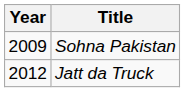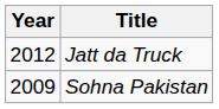 <table class="wikitable">
 <tr>
 <th>Year</th>
 <th>Title</th>
 </tr>
 <tr>
+<td>2012</td>
+<td><em>Jatt da Truck</em></td>
+</tr>
+<tr>
 <td>2009</td>
 <td><em>Sohna Pakistan</em></td>
 </tr>
-<tr>
-<td>2012</td>
-<td><em>Jatt da Truck</em></td>
-</tr>
 </table>
